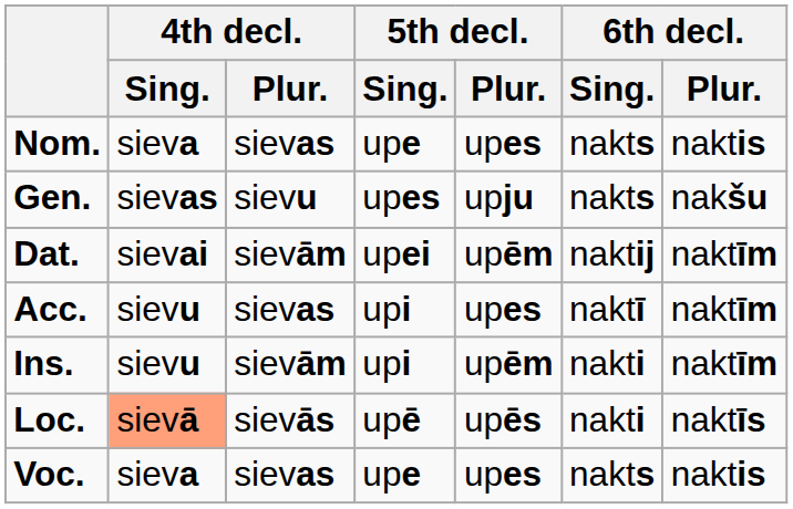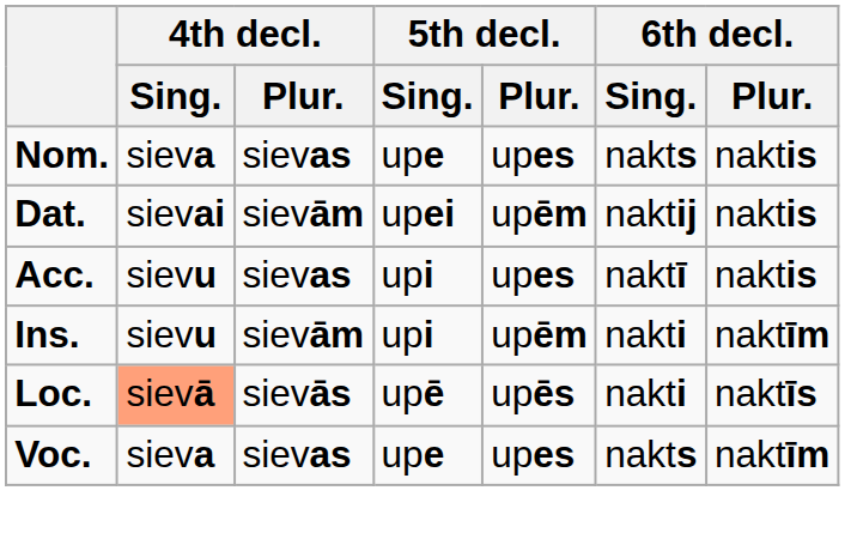 <table class="wikitable">
 <tr>
 <th rowspan="2"></th>
 <th colspan="2">4th decl.</th>
 <th colspan="2">5th decl.</th>
 <th colspan="2">6th decl.</th>
 </tr>
 <tr>
 <th>Sing.</th>
 <th>Plur.</th>
 <th>Sing.</th>
 <th>Plur.</th>
 <th>Sing.</th>
 <th>Plur.</th>
 </tr>
 <tr>
 <td><strong>Nom.</strong></td>
 <td>siev<strong>a</strong></td>
 <td>siev<strong>as</strong></td>
 <td>up<strong>e</strong></td>
 <td>up<strong>es</strong></td>
 <td>nakt<strong>s</strong></td>
 <td>nakt<strong>is</strong></td>
 </tr>
 <tr>
-<td><strong>Gen.</strong></td>
-<td>siev<strong>as</strong></td>
-<td>siev<strong>u</strong></td>
-<td>up<strong>es</strong></td>
-<td>up<strong>ju</strong></td>
-<td>nakt<strong>s</strong></td>
-<td>nak<strong>šu</strong></td>
-</tr>
-<tr>
 <td><strong>Dat.</strong></td>
 <td>siev<strong>ai</strong></td>
 <td>siev<strong>ām</strong></td>
 <td>up<strong>ei</strong></td>
 <td>up<strong>ēm</strong></td>
 <td>nakt<strong>ij</strong></td>
-<td>nakt<strong>īm</strong></td>
+<td>nakt<strong>is</strong></td>
 </tr>
 <tr>
 <td><strong>Acc.</strong></td>
 <td>siev<strong>u</strong></td>
 <td>siev<strong>as</strong></td>
 <td>up<strong>i</strong></td>
 <td>up<strong>es</strong></td>
 <td>nakt<strong>ī</strong></td>
-<td>nakt<strong>īm</strong></td>
+<td>nakt<strong>is</strong></td>
 </tr>
 <tr>
 <td><strong>Ins.</strong></td>
 <td>siev<strong>u</strong></td>
 <td>siev<strong>ām</strong></td>
 <td>up<strong>i</strong></td>
 <td>up<strong>ēm</strong></td>
 <td>nakt<strong>i</strong></td>
 <td>nakt<strong>īm</strong></td>
 </tr>
 <tr>
 <td><strong>Loc.</strong></td>
 <td style="background: lightsalmon;">siev<strong>ā</strong></td>
 <td>siev<strong>ās</strong></td>
 <td>up<strong>ē</strong></td>
 <td>up<strong>ēs</strong></td>
 <td>nakt<strong>i</strong></td>
 <td>nakt<strong>īs</strong></td>
 </tr>
 <tr>
 <td><strong>Voc.</strong></td>
 <td>siev<strong>a</strong></td>
 <td>siev<strong>as</strong></td>
 <td>up<strong>e</strong></td>
 <td>up<strong>es</strong></td>
 <td>nakt<strong>s</strong></td>
-<td>nakt<strong>is</strong></td>
+<td>nakt<strong>īm</strong></td>
 </tr>
 </table>
